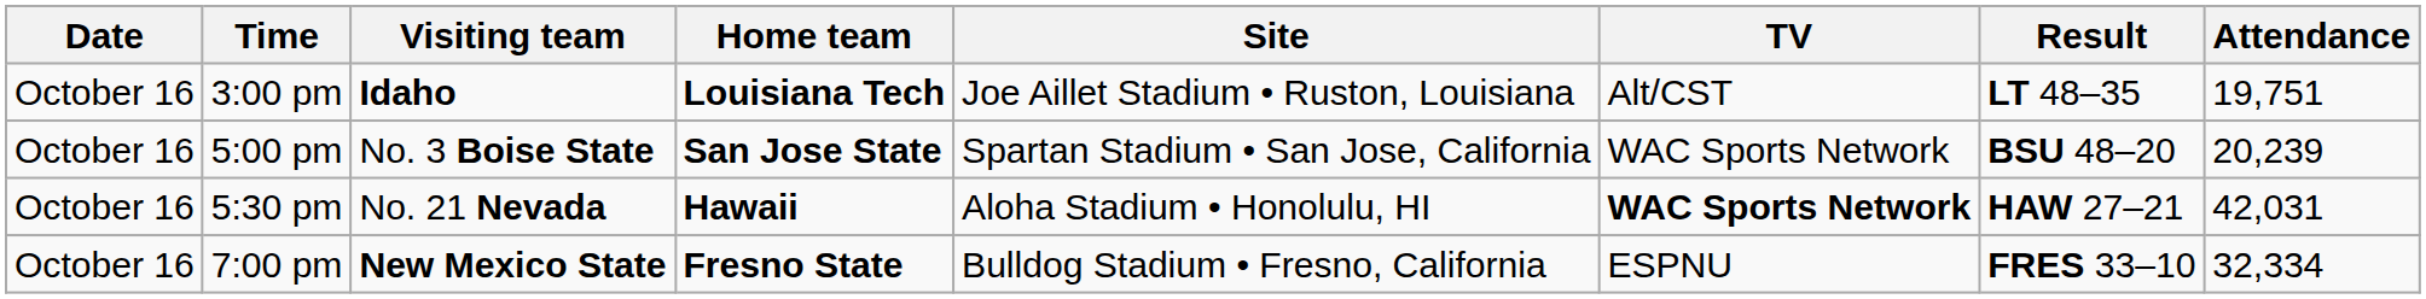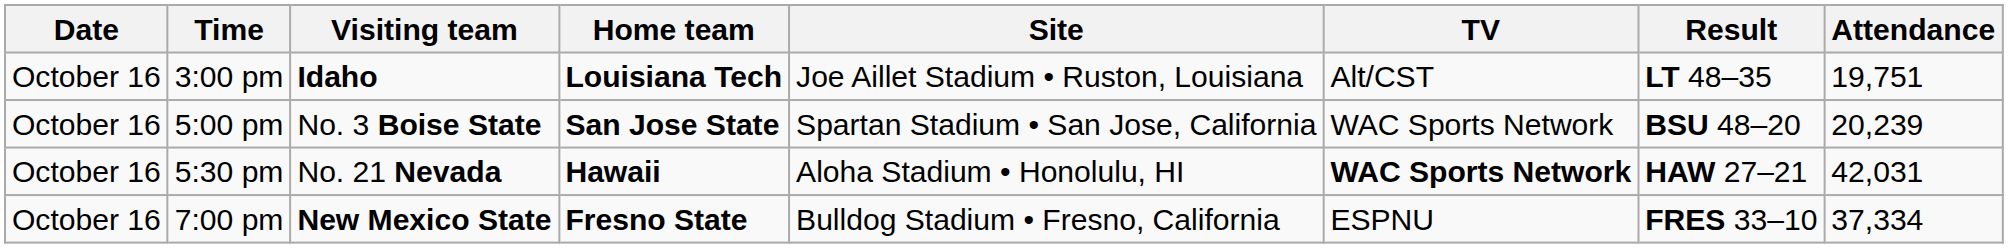 <table class="wikitable" style="font-size:95%;">
 <tr>
 <th>Date</th>
 <th>Time</th>
 <th>Visiting team</th>
 <th>Home team</th>
 <th>Site</th>
 <th>TV</th>
 <th>Result</th>
 <th>Attendance</th>
 </tr>
 <tr bgcolor=>
 <td>October 16</td>
 <td>3:00 pm</td>
 <td><strong>Idaho</strong></td>
 <td><strong>Louisiana Tech</strong></td>
 <td>Joe Aillet Stadium • Ruston, Louisiana</td>
 <td>Alt/CST</td>
 <td><strong>LT</strong> 48–35</td>
 <td>19,751</td>
 </tr>
 <tr bgcolor=>
 <td>October 16</td>
 <td>5:00 pm</td>
 <td>No. 3 <strong>Boise State</strong></td>
 <td><strong>San Jose State</strong></td>
 <td>Spartan Stadium • San Jose, California</td>
 <td>WAC Sports Network</td>
 <td><strong>BSU</strong> 48–20</td>
 <td>20,239</td>
 </tr>
 <tr bgcolor=>
 <td>October 16</td>
 <td>5:30 pm</td>
 <td>No. 21 <strong>Nevada</strong></td>
 <td><strong>Hawaii</strong></td>
 <td>Aloha Stadium • Honolulu, HI</td>
 <td><strong>WAC Sports Network</strong></td>
 <td><strong>HAW</strong> 27–21</td>
 <td>42,031</td>
 </tr>
 <tr bgcolor=>
 <td>October 16</td>
 <td>7:00 pm</td>
 <td><strong>New Mexico State</strong></td>
 <td><strong>Fresno State</strong></td>
 <td>Bulldog Stadium • Fresno, California</td>
 <td>ESPNU</td>
 <td><strong>FRES</strong> 33–10</td>
-<td>32,334</td>
+<td>37,334</td>
 </tr>
 </table>
